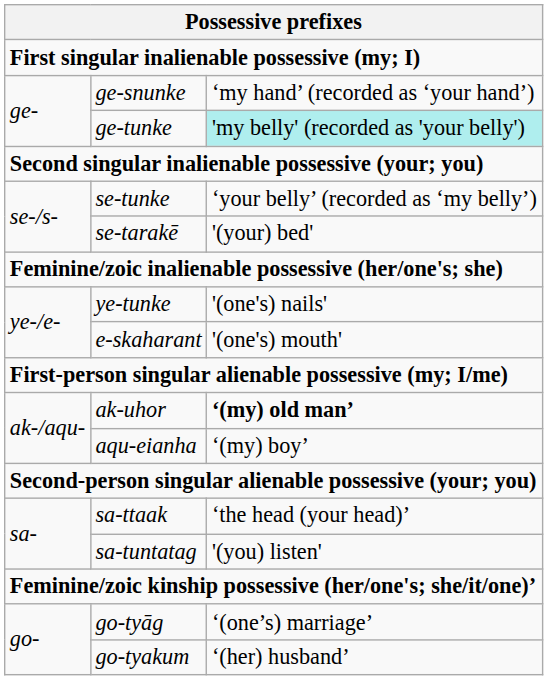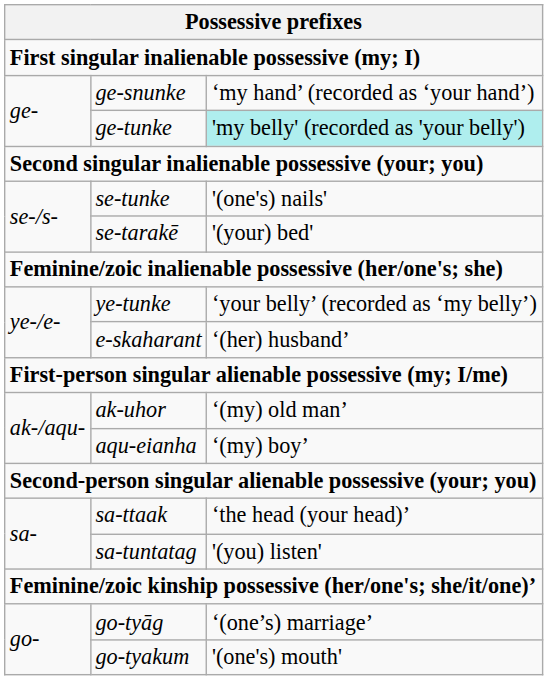 <table class="wikitable">
 <tr>
 <th colspan="3">Possessive prefixes</th>
 </tr>
 <tr>
 <td colspan="3"><strong>First singular inalienable possessive (my; I)</strong></td>
 </tr>
 <tr>
 <td rowspan="2"><em>ge-</em></td>
 <td><em>ge-snunke</em></td>
 <td>‘my hand’ (recorded as ‘your hand’)</td>
 </tr>
 <tr>
 <td><em>ge-tunke</em></td>
 <td style="background: paleturquoise;">'my belly' (recorded as 'your belly')</td>
 </tr>
 <tr>
 <td colspan="3"><strong>Second singular inalienable possessive (your; you)</strong></td>
 </tr>
 <tr>
 <td rowspan="2"><em>se-/s-</em></td>
 <td><em>se-tunke</em></td>
-<td>‘your belly’ (recorded as ‘my belly’)</td>
+<td>'(one's) nails'</td>
 </tr>
 <tr>
 <td><em>se-tarakē</em></td>
 <td>'(your) bed'</td>
 </tr>
 <tr>
 <td colspan="3"><strong>Feminine/zoic inalienable possessive (her/one's; she)</strong></td>
 </tr>
 <tr>
 <td rowspan="2"><em>ye-/e-</em></td>
 <td><em>ye-tunke</em></td>
-<td>'(one's) nails'</td>
+<td>‘your belly’ (recorded as ‘my belly’)</td>
 </tr>
 <tr>
 <td><em>e-skaharant</em></td>
-<td>'(one's) mouth'</td>
+<td>‘(her) husband’</td>
 </tr>
 <tr>
 <td colspan="3"><strong>First-person singular alienable possessive (my; I/me)</strong></td>
 </tr>
 <tr>
 <td rowspan="2"><em>ak-/aqu-</em></td>
 <td><em>ak-uhor</em></td>
-<td><strong>‘(my) old man’</strong></td>
+<td>‘(my) old man’</td>
 </tr>
 <tr>
 <td><em>aqu-eianha</em></td>
 <td>‘(my) boy’</td>
 </tr>
 <tr>
 <td colspan="3"><strong>Second-person singular alienable possessive (your; you)</strong></td>
 </tr>
 <tr>
 <td rowspan="2"><em>sa-</em></td>
 <td><em>sa-ttaak</em></td>
 <td>‘the head (your head)’</td>
 </tr>
 <tr>
 <td><em>sa-tuntatag</em></td>
 <td>'(you) listen'</td>
 </tr>
 <tr>
 <td colspan="3"><strong>Feminine/zoic kinship possessive (her/one's; she/it/one)’</strong></td>
 </tr>
 <tr>
 <td rowspan="2"><em>go-</em></td>
 <td><em>go-tyāg</em></td>
 <td>‘(one’s) marriage’</td>
 </tr>
 <tr>
 <td><em>go-tyakum</em></td>
-<td>‘(her) husband’</td>
+<td>'(one's) mouth'</td>
 </tr>
 </table>
